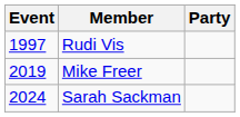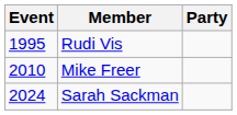 <table class="wikitable">
 <tr>
 <th>Event</th>
 <th>Member</th>
 <th colspan="2">Party</th>
 </tr>
 <tr>
-<td><a href='#'>1997</a></td>
+<td><a href='#'>1995</a></td>
 <td><a href='#'>Rudi Vis</a></td>
 <td></td>
 </tr>
 <tr>
-<td><a href='#'>2019</a></td>
+<td><a href='#'>2010</a></td>
 <td><a href='#'>Mike Freer</a></td>
 <td></td>
 </tr>
 <tr>
 <td><a href='#'>2024</a></td>
 <td><a href='#'>Sarah Sackman</a></td>
 <td></td>
 </tr>
 </table>
